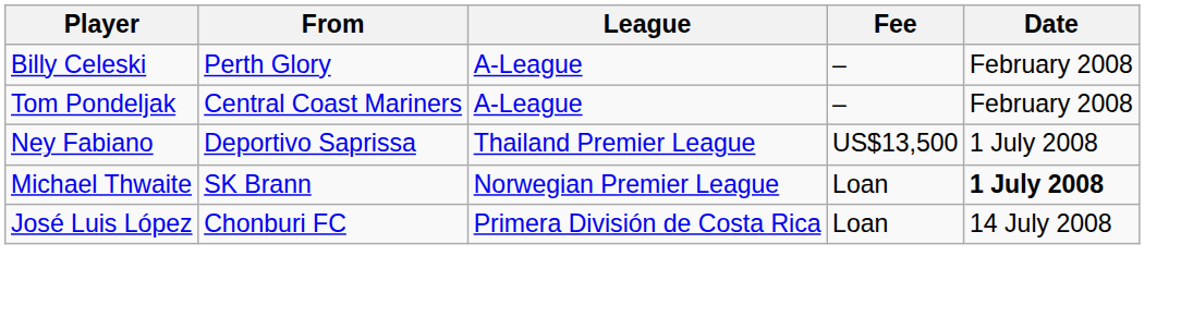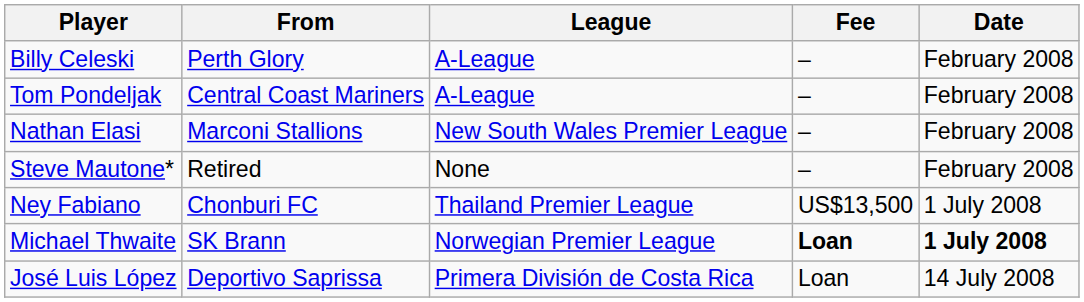 <table class="wikitable">
 <tr>
 <th>Player</th>
 <th>From</th>
 <th>League</th>
 <th>Fee</th>
 <th>Date</th>
 </tr>
 <tr>
 <td> <a href='#'>Billy Celeski</a></td>
 <td><a href='#'>Perth Glory</a></td>
 <td> <a href='#'>A-League</a></td>
 <td>–</td>
 <td>February 2008</td>
 </tr>
 <tr>
 <td> <a href='#'>Tom Pondeljak</a></td>
 <td><a href='#'>Central Coast Mariners</a></td>
 <td> <a href='#'>A-League</a></td>
 <td>–</td>
 <td>February 2008</td>
 </tr>
 <tr>
+<td> <a href='#'>Nathan Elasi</a></td>
+<td><a href='#'>Marconi Stallions</a></td>
+<td> <a href='#'>New South Wales Premier League</a></td>
+<td>–</td>
+<td>February 2008</td>
+</tr>
+<tr>
+<td> <a href='#'>Steve Mautone</a>*</td>
+<td>Retired</td>
+<td> None</td>
+<td>–</td>
+<td>February 2008</td>
+</tr>
+<tr>
 <td> <a href='#'>Ney Fabiano</a></td>
-<td><a href='#'>Deportivo Saprissa</a></td>
+<td><a href='#'>Chonburi FC</a></td>
 <td> <a href='#'>Thailand Premier League</a></td>
 <td>US$13,500</td>
 <td>1 July 2008</td>
 </tr>
 <tr>
 <td> <a href='#'>Michael Thwaite</a></td>
 <td><a href='#'>SK Brann</a></td>
 <td> <a href='#'>Norwegian Premier League</a></td>
-<td>Loan</td>
+<td><strong>Loan</strong></td>
 <td><strong>1 July 2008</strong></td>
 </tr>
 <tr>
 <td> <a href='#'>José Luis López</a></td>
-<td><a href='#'>Chonburi FC</a></td>
+<td><a href='#'>Deportivo Saprissa</a></td>
 <td> <a href='#'>Primera División de Costa Rica</a></td>
 <td>Loan</td>
 <td>14 July 2008</td>
 </tr>
 </table>
